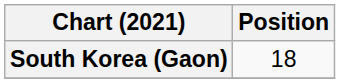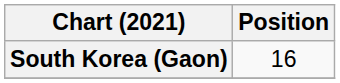 <table class="wikitable plainrowheaders" style="text-align:center">
 <tr>
 <th scope="col">Chart (2021)</th>
 <th scope="col">Position</th>
 </tr>
 <tr>
 <th scope="row">South Korea (Gaon)</th>
-<td>18</td>
+<td>16</td>
 </tr>
 <tr>
 </tr>
 </table>
